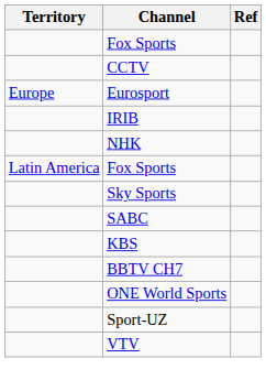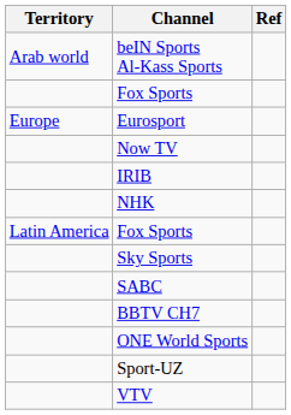 <table class="wikitable">
 <tr>
 <th>Territory</th>
 <th>Channel</th>
 <th>Ref</th>
 </tr>
 <tr>
+<td> <a href='#'>Arab world</a></td>
+<td><a href='#'>beIN Sports</a><br><a href='#'>Al-Kass Sports</a></td>
+<td></td>
+</tr>
+<tr>
 <td></td>
 <td><a href='#'>Fox Sports</a></td>
 <td></td>
 </tr>
 <tr>
-<td></td>
-<td><a href='#'>CCTV</a></td>
+<td> <a href='#'>Europe</a></td>
+<td><a href='#'>Eurosport</a></td>
 <td></td>
 </tr>
 <tr>
-<td> <a href='#'>Europe</a></td>
-<td><a href='#'>Eurosport</a></td>
+<td></td>
+<td><a href='#'>Now TV</a></td>
 <td></td>
 </tr>
 <tr>
 <td></td>
 <td><a href='#'>IRIB</a></td>
 <td></td>
 </tr>
 <tr>
 <td></td>
 <td><a href='#'>NHK</a></td>
 <td></td>
 </tr>
 <tr>
 <td><a href='#'>Latin America</a></td>
 <td><a href='#'>Fox Sports</a></td>
 <td></td>
 </tr>
 <tr>
 <td></td>
 <td><a href='#'>Sky Sports</a></td>
 <td></td>
 </tr>
 <tr>
 <td></td>
 <td><a href='#'>SABC</a></td>
 <td></td>
 </tr>
 <tr>
 <td></td>
-<td><a href='#'>KBS</a></td>
-<td></td>
-</tr>
-<tr>
-<td></td>
 <td><a href='#'>BBTV CH7</a></td>
 <td></td>
 </tr>
 <tr>
 <td></td>
 <td><a href='#'>ONE World Sports</a></td>
 <td></td>
 </tr>
 <tr>
 <td></td>
 <td>Sport-UZ</td>
 <td></td>
 </tr>
 <tr>
 <td></td>
 <td><a href='#'>VTV</a></td>
 <td></td>
 </tr>
 </table>
